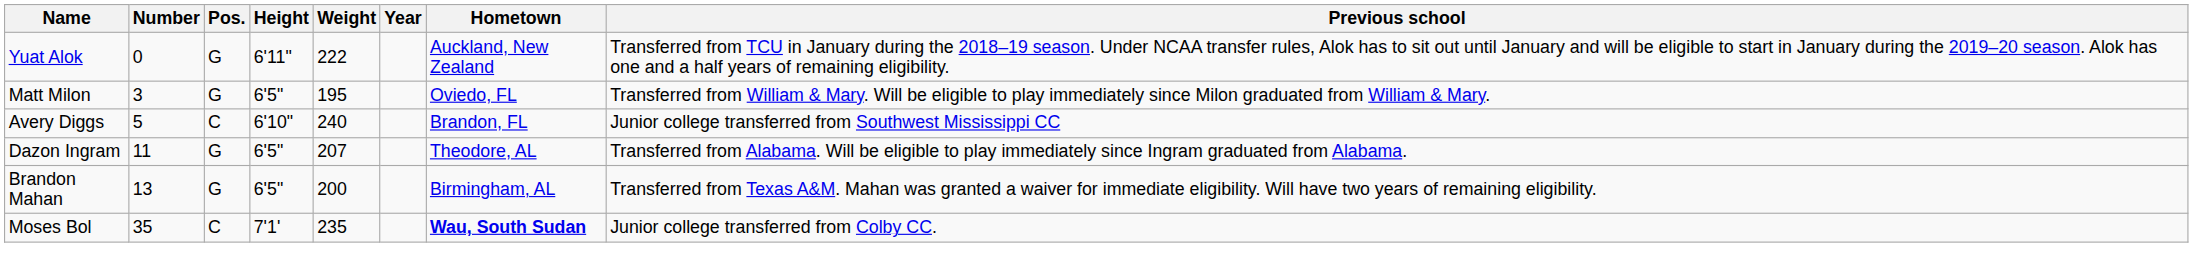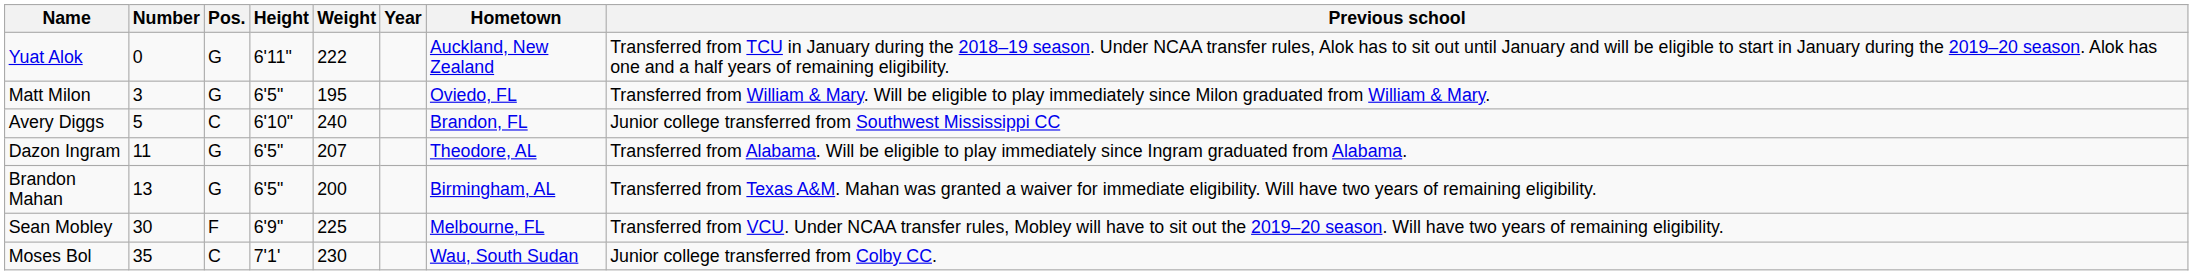 <table class="wikitable sortable" border="1">
 <tr>
 <th>Name</th>
 <th>Number</th>
 <th>Pos.</th>
 <th>Height</th>
 <th>Weight</th>
 <th>Year</th>
 <th>Hometown</th>
 <th class="unsortable">Previous school</th>
 </tr>
 <tr>
 <td><a href='#'>Yuat Alok</a></td>
 <td>0</td>
 <td>G</td>
 <td>6'11"</td>
 <td>222</td>
 <td></td>
 <td><a href='#'>Auckland, New Zealand</a></td>
 <td>Transferred from <a href='#'>TCU</a> in January during the <a href='#'>2018–19 season</a>. Under NCAA transfer rules, Alok has to sit out until January and will be eligible to start in January during the <a href='#'>2019–20 season</a>. Alok has one and a half years of remaining eligibility.</td>
 </tr>
 <tr>
 <td>Matt Milon</td>
 <td>3</td>
 <td>G</td>
 <td>6'5"</td>
 <td>195</td>
 <td></td>
 <td><a href='#'>Oviedo, FL</a></td>
 <td>Transferred from <a href='#'>William & Mary</a>. Will be eligible to play immediately since Milon graduated from <a href='#'>William & Mary</a>.</td>
 </tr>
 <tr>
 <td>Avery Diggs</td>
 <td>5</td>
 <td>C</td>
 <td>6'10"</td>
 <td>240</td>
 <td></td>
 <td><a href='#'>Brandon, FL</a></td>
 <td>Junior college transferred from <a href='#'>Southwest Mississippi CC</a></td>
 </tr>
 <tr>
 <td>Dazon Ingram</td>
 <td>11</td>
 <td>G</td>
 <td>6'5"</td>
 <td>207</td>
 <td></td>
 <td><a href='#'>Theodore, AL</a></td>
 <td>Transferred from <a href='#'>Alabama</a>. Will be eligible to play immediately since Ingram graduated from <a href='#'>Alabama</a>.</td>
 </tr>
 <tr>
 <td>Brandon Mahan</td>
 <td>13</td>
 <td>G</td>
 <td>6'5"</td>
 <td>200</td>
 <td></td>
 <td><a href='#'>Birmingham, AL</a></td>
 <td>Transferred from <a href='#'>Texas A&M</a>. Mahan was granted a waiver for immediate eligibility. Will have two years of remaining eligibility.</td>
 </tr>
 <tr>
+<td>Sean Mobley</td>
+<td>30</td>
+<td>F</td>
+<td>6'9"</td>
+<td>225</td>
+<td></td>
+<td><a href='#'>Melbourne, FL</a></td>
+<td>Transferred from <a href='#'>VCU</a>. Under NCAA transfer rules, Mobley will have to sit out the <a href='#'>2019–20 season</a>. Will have two years of remaining eligibility.</td>
+</tr>
+<tr>
 <td>Moses Bol</td>
 <td>35</td>
 <td>C</td>
 <td>7'1'</td>
-<td>235</td>
+<td>230</td>
 <td></td>
-<td><strong><a href='#'>Wau, South Sudan</a></strong></td>
+<td><a href='#'>Wau, South Sudan</a></td>
 <td>Junior college transferred from <a href='#'>Colby CC</a>.</td>
 </tr>
 </table>
